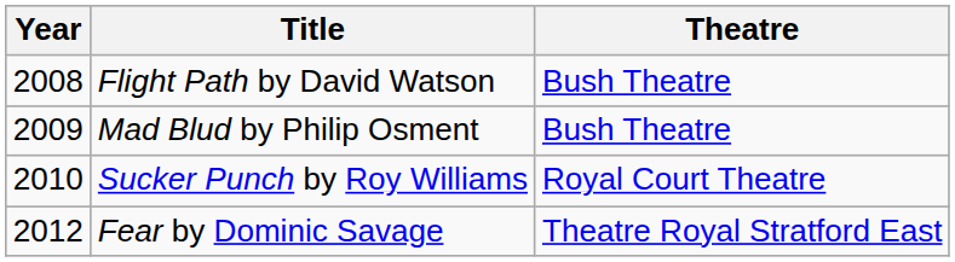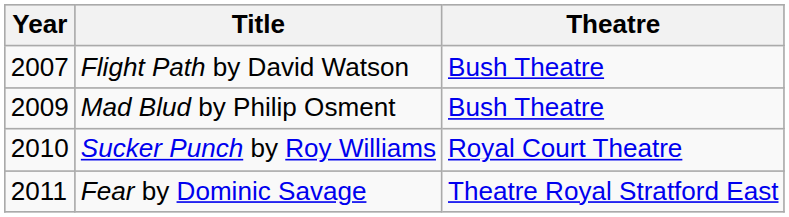 <table class="wikitable sortable">
 <tr>
 <th>Year</th>
 <th>Title</th>
 <th>Theatre</th>
 </tr>
 <tr>
-<td>2008</td>
+<td>2007</td>
 <td><em>Flight Path</em> by David Watson</td>
 <td><a href='#'>Bush Theatre</a></td>
 </tr>
 <tr>
 <td>2009</td>
 <td><em>Mad Blud</em> by Philip Osment</td>
 <td><a href='#'>Bush Theatre</a></td>
 </tr>
 <tr>
 <td>2010</td>
 <td><em><a href='#'>Sucker Punch</a></em> by <a href='#'>Roy Williams</a></td>
 <td><a href='#'>Royal Court Theatre</a></td>
 </tr>
 <tr>
-<td>2012</td>
+<td>2011</td>
 <td><em>Fear</em> by <a href='#'>Dominic Savage</a></td>
 <td><a href='#'>Theatre Royal Stratford East</a></td>
 </tr>
 </table>
